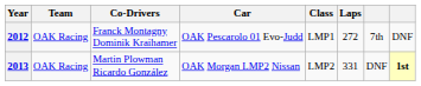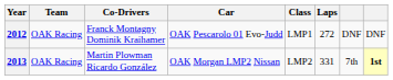 <table class="wikitable" style="text-align:center; font-size:90%">
 <tr>
 <th>Year</th>
 <th>Team</th>
 <th>Co-Drivers</th>
 <th>Car</th>
 <th>Class</th>
 <th>Laps</th>
 <th></th>
 <th></th>
 </tr>
 <tr>
 <th><a href='#'>2012</a></th>
 <td align="left" nowrap> <a href='#'>OAK Racing</a></td>
 <td align="left" nowrap> <a href='#'>Franck Montagny</a><br> <a href='#'>Dominik Kraihamer</a></td>
 <td align="left" nowrap><a href='#'>OAK</a> <a href='#'>Pescarolo 01</a> Evo-<a href='#'>Judd</a></td>
 <td>LMP1</td>
 <td>272</td>
-<td>7th</td>
+<td>DNF</td>
 <td>DNF</td>
 </tr>
 <tr>
 <th><a href='#'>2013</a></th>
 <td align="left" nowrap> <a href='#'>OAK Racing</a></td>
 <td align="left" nowrap> <a href='#'>Martin Plowman</a><br> <a href='#'>Ricardo González</a></td>
 <td align="left" nowrap><a href='#'>OAK</a> <a href='#'>Morgan LMP2</a> <a href='#'>Nissan</a></td>
 <td>LMP2</td>
 <td>331</td>
-<td>DNF</td>
+<td>7th</td>
 <td style="background:#FFFFBF;"><strong>1st</strong></td>
 </tr>
 </table>
